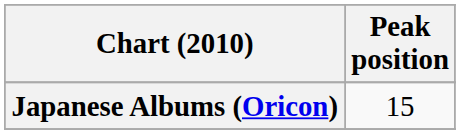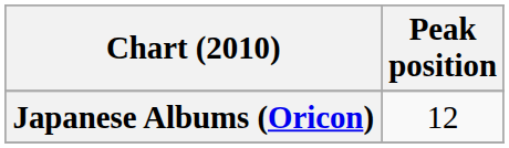 <table class="wikitable sortable plainrowheaders">
 <tr>
 <th>Chart (2010)</th>
 <th>Peak<br>position</th>
 </tr>
 <tr>
 </tr>
 <tr>
 </tr>
 <tr>
 </tr>
 <tr>
 </tr>
 <tr>
 </tr>
 <tr>
 </tr>
 <tr>
 </tr>
 <tr>
 </tr>
 <tr>
 </tr>
 <tr>
 </tr>
 <tr>
 </tr>
 <tr>
 </tr>
 <tr>
 <th scope="row">Japanese Albums (<a href='#'>Oricon</a>)</th>
-<td align="center">15</td>
+<td align="center">12</td>
 </tr>
 <tr>
 </tr>
 <tr>
 </tr>
 <tr>
 </tr>
 <tr>
 </tr>
 <tr>
 </tr>
 <tr>
 </tr>
 <tr>
 </tr>
 </table>
